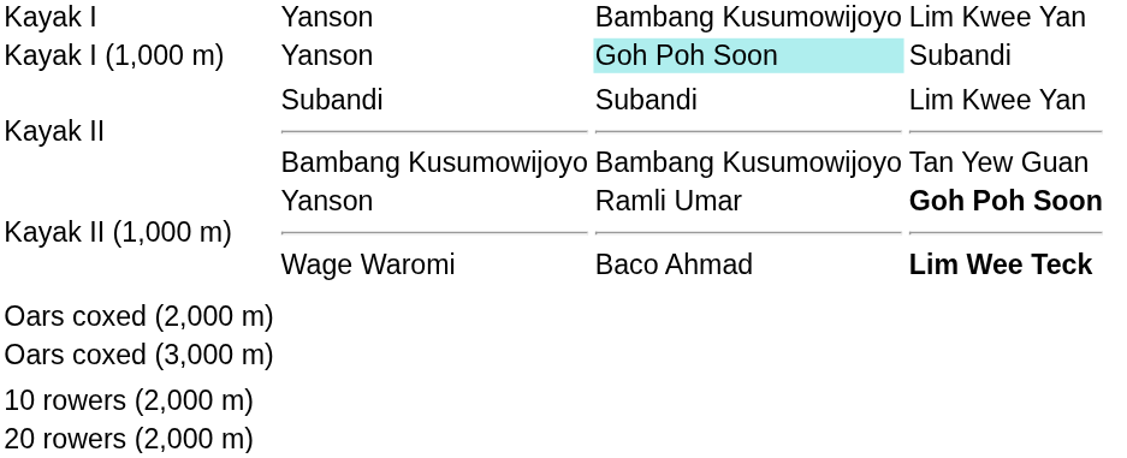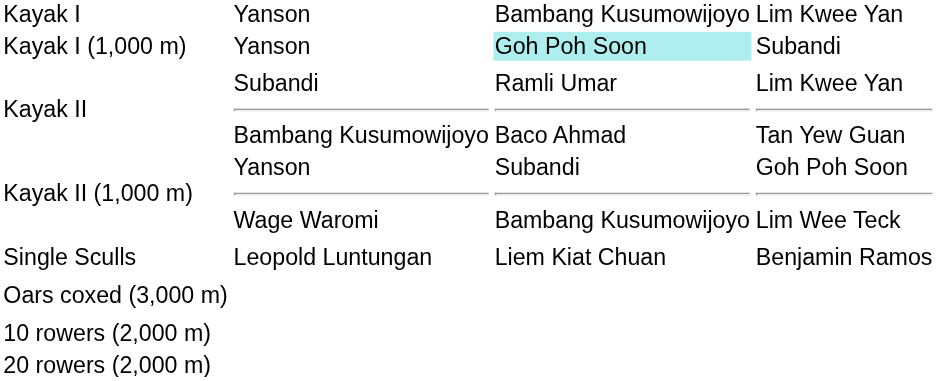 <table>
 <tr>
 <td>Kayak I</td>
 <td> Yanson</td>
 <td> Bambang Kusumowijoyo</td>
 <td> Lim Kwee Yan</td>
 </tr>
 <tr>
 <td>Kayak I (1,000 m)</td>
 <td> Yanson</td>
 <td style="background: paleturquoise;"> Goh Poh Soon</td>
 <td> Subandi</td>
 </tr>
 <tr>
 <td></td>
 <td></td>
 <td></td>
 </tr>
 <tr>
 <td>Kayak II</td>
 <td> Subandi<br><hr>  Bambang Kusumowijoyo</td>
-<td> Subandi<br><hr>  Bambang Kusumowijoyo</td>
+<td> Ramli Umar<br><hr>  Baco Ahmad</td>
 <td> Lim Kwee Yan<br><hr>  Tan Yew Guan</td>
 </tr>
 <tr>
 <td>Kayak II (1,000 m)</td>
 <td> Yanson<br><hr>  Wage Waromi</td>
-<td> Ramli Umar<br><hr>  Baco Ahmad</td>
-<td><strong> Goh Poh Soon<br><hr>  Lim Wee Teck</strong></td>
+<td> Subandi<br><hr>  Bambang Kusumowijoyo</td>
+<td> Goh Poh Soon<br><hr>  Lim Wee Teck</td>
 </tr>
 <tr>
 <td></td>
 <td></td>
 <td></td>
 </tr>
 <tr>
-<td></td>
-<td></td>
-<td></td>
+<td>Single Sculls</td>
+<td> Leopold Luntungan</td>
+<td> Liem Kiat Chuan</td>
+<td> Benjamin Ramos</td>
 </tr>
 <tr>
-<td>Oars coxed (2,000 m)</td>
 <td></td>
 <td></td>
 <td></td>
 </tr>
 <tr>
 <td>Oars coxed (3,000 m)</td>
 <td></td>
 <td></td>
 <td></td>
 </tr>
 <tr>
 <td></td>
 <td></td>
 <td></td>
 </tr>
 <tr>
 <td>10 rowers (2,000 m)</td>
 <td></td>
 <td></td>
 <td></td>
 </tr>
 <tr>
 <td>20 rowers (2,000 m)</td>
 <td></td>
 <td></td>
 <td></td>
 </tr>
 </table>
